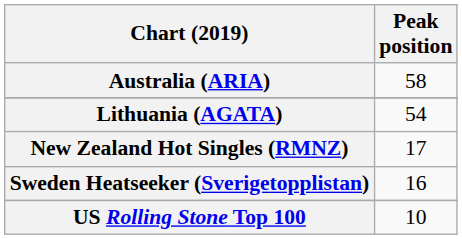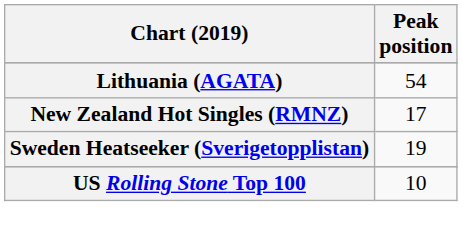 <table class="wikitable sortable plainrowheaders" style="text-align:center">
 <tr>
 <th scope="col">Chart (2019)</th>
 <th scope="col">Peak<br>position</th>
-</tr>
-<tr>
-<th scope="row">Australia (<a href='#'>ARIA</a>)</th>
-<td>58</td>
 </tr>
 <tr>
 </tr>
 <tr>
 </tr>
 <tr>
 </tr>
 <tr>
 </tr>
 <tr>
 <th scope="row">Lithuania (<a href='#'>AGATA</a>)</th>
 <td>54</td>
 </tr>
 <tr>
 <th scope="row">New Zealand Hot Singles (<a href='#'>RMNZ</a>)</th>
 <td>17</td>
 </tr>
 <tr>
 <th scope="row">Sweden Heatseeker (<a href='#'>Sverigetopplistan</a>)</th>
-<td>16</td>
+<td>19</td>
 </tr>
 <tr>
 </tr>
 <tr>
 </tr>
 <tr>
 </tr>
 <tr>
 </tr>
 <tr>
 <th scope="row">US <a href='#'><em>Rolling Stone</em> Top 100</a></th>
 <td>10</td>
 </tr>
 </table>
